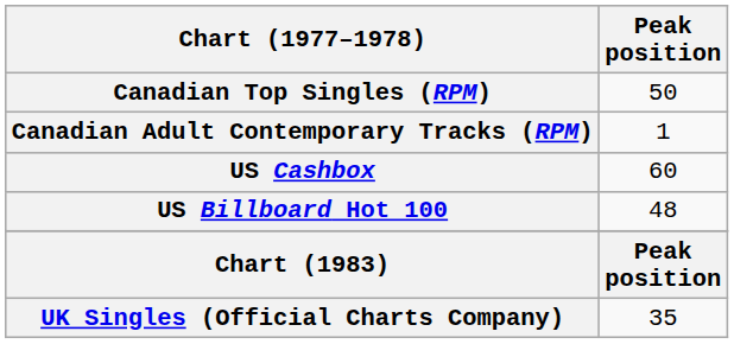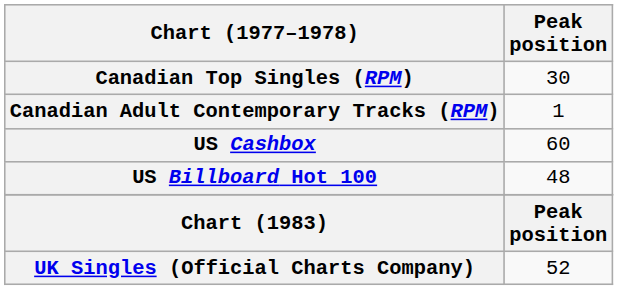 <table class="wikitable sortable plainrowheaders">
 <tr>
 <th>Chart (1977–1978)</th>
 <th>Peak<br>position</th>
 </tr>
 <tr>
 <th scope="row">Canadian Top Singles (<em><a href='#'>RPM</a></em>)</th>
-<td style="text-align:center;">50</td>
+<td style="text-align:center;">30</td>
 </tr>
 <tr>
 <th scope="row">Canadian Adult Contemporary Tracks (<em><a href='#'>RPM</a></em>)</th>
 <td style="text-align:center;">1</td>
 </tr>
 <tr>
 <th scope="row">US <em><a href='#'>Cashbox</a></em></th>
 <td style="text-align:center;">60</td>
 </tr>
 <tr>
 <th scope="row">US <a href='#'><em>Billboard</em> Hot 100</a></th>
 <td style="text-align:center;">48</td>
 </tr>
 <tr>
 </tr>
 <tr>
 <th>Chart (1983)</th>
 <th>Peak<br>position</th>
 </tr>
 <tr>
 <th scope="row"><a href='#'>UK Singles</a> (Official Charts Company)</th>
-<td style="text-align:center;">35</td>
+<td style="text-align:center;">52</td>
 </tr>
 </table>
